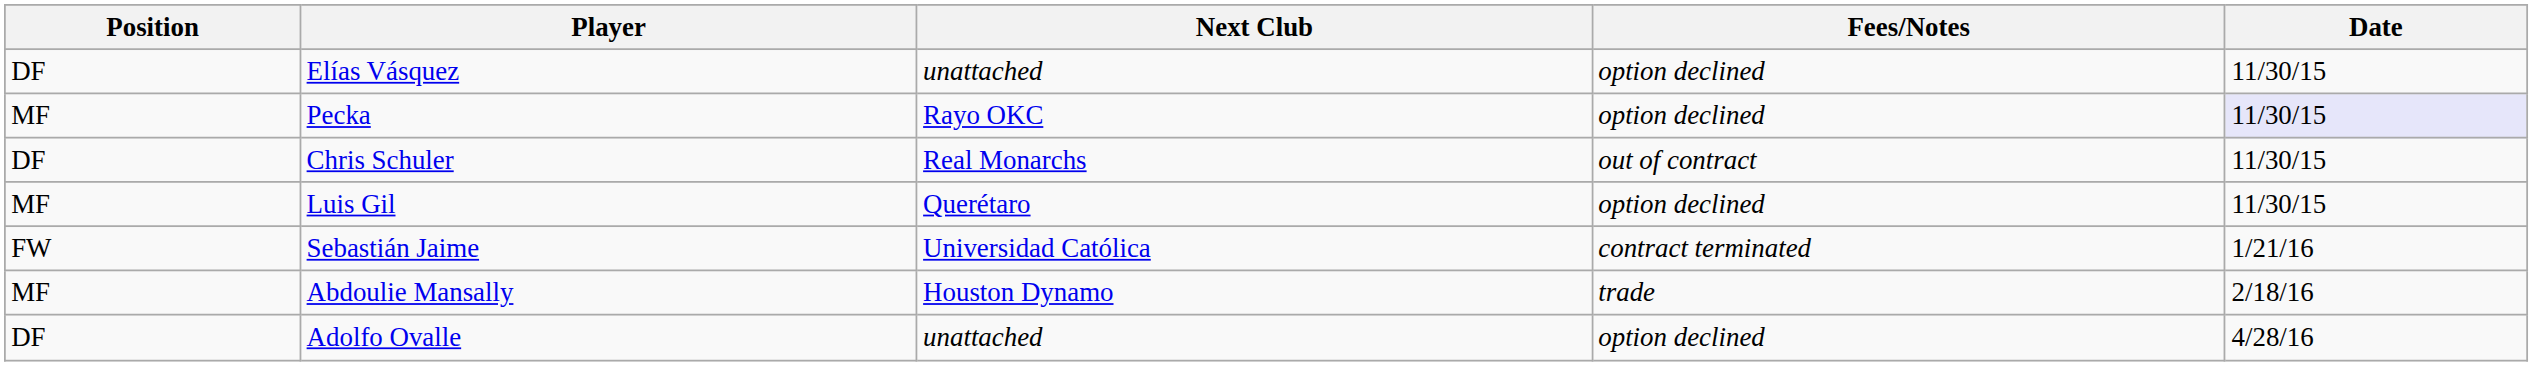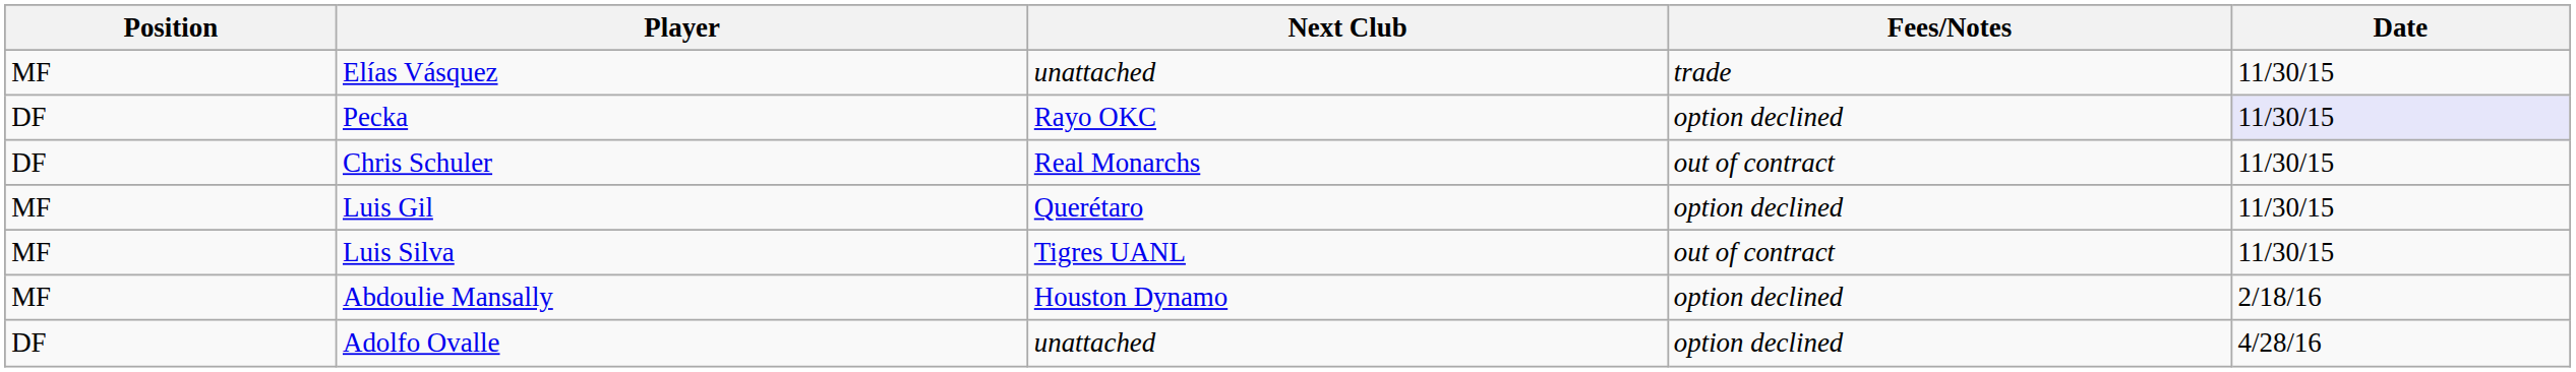 <table class="wikitable sortable" style="width:90%; text-align:center; font-size:95%; text-align:left;">
 <tr>
 <th><strong>Position </strong></th>
 <th><strong>Player </strong></th>
 <th><strong>Next Club</strong></th>
 <th><strong>Fees/Notes </strong></th>
 <th><strong>Date</strong></th>
 </tr>
 <tr>
-<td>DF</td>
+<td>MF</td>
 <td> <a href='#'>Elías Vásquez</a></td>
 <td><em>unattached</em></td>
-<td><em>option declined</em></td>
+<td><em>trade</em></td>
 <td>11/30/15</td>
 </tr>
 <tr>
-<td>MF</td>
+<td>DF</td>
 <td> <a href='#'>Pecka</a></td>
 <td> <a href='#'>Rayo OKC</a></td>
 <td><em>option declined</em></td>
 <td style="background: lavender;">11/30/15</td>
 </tr>
 <tr>
 <td>DF</td>
 <td> <a href='#'>Chris Schuler</a></td>
 <td> <a href='#'>Real Monarchs</a></td>
 <td><em>out of contract</em></td>
 <td>11/30/15</td>
 </tr>
 <tr>
 <td>MF</td>
 <td> <a href='#'>Luis Gil</a></td>
 <td> <a href='#'>Querétaro</a></td>
 <td><em>option declined</em></td>
 <td>11/30/15</td>
 </tr>
 <tr>
-<td>FW</td>
-<td> <a href='#'>Sebastián Jaime</a></td>
-<td> <a href='#'>Universidad Católica</a></td>
-<td><em>contract terminated</em></td>
-<td>1/21/16</td>
+<td>MF</td>
+<td> <a href='#'>Luis Silva</a></td>
+<td> <a href='#'>Tigres UANL</a></td>
+<td><em>out of contract</em></td>
+<td>11/30/15</td>
 </tr>
 <tr>
 <td>MF</td>
 <td> <a href='#'>Abdoulie Mansally</a></td>
 <td> <a href='#'>Houston Dynamo</a></td>
-<td><em>trade</em></td>
+<td><em>option declined</em></td>
 <td>2/18/16</td>
 </tr>
 <tr>
 <td>DF</td>
 <td> <a href='#'>Adolfo Ovalle</a></td>
 <td><em>unattached</em></td>
 <td><em>option declined</em></td>
 <td>4/28/16</td>
 </tr>
 </table>
